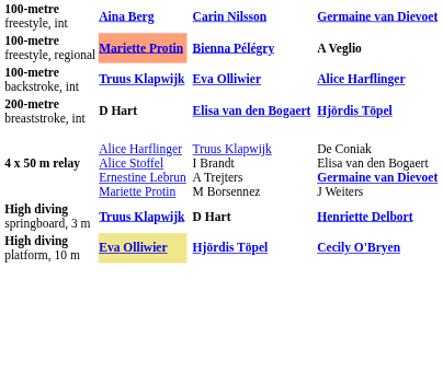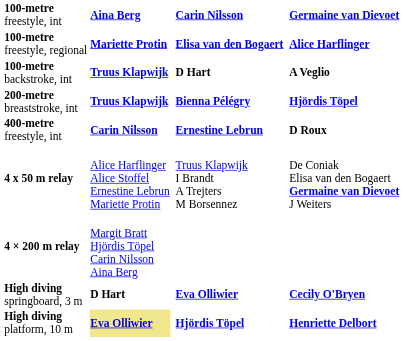 <table>
 <tr>
 <td><strong>100-metre</strong> <br> freestyle, int</td>
 <td><strong><a href='#'>Aina Berg</a></strong><br> </td>
 <td></td>
 <td><strong><a href='#'>Carin Nilsson</a></strong><br> </td>
 <td></td>
 <td><strong><a href='#'>Germaine van Dievoet</a></strong><br> </td>
 <td></td>
 </tr>
 <tr>
 <td><strong>100-metre</strong> <br> freestyle, regional</td>
-<td style="background: lightsalmon;"><strong><a href='#'>Mariette Protin</a></strong><br> </td>
+<td><strong><a href='#'>Mariette Protin</a></strong><br> </td>
 <td></td>
-<td><strong><a href='#'>Bienna Pélégry</a></strong><br> </td>
+<td><strong><a href='#'>Elisa van den Bogaert</a></strong><br> </td>
 <td></td>
-<td><strong>A Veglio</strong><br> </td>
+<td><strong><a href='#'>Alice Harflinger</a></strong><br> </td>
 <td></td>
 </tr>
 <tr>
 <td><strong>100-metre</strong> <br> backstroke, int</td>
 <td><strong><a href='#'>Truus Klapwijk</a></strong><br> </td>
 <td></td>
-<td><strong><a href='#'>Eva Olliwier</a></strong><br> </td>
+<td><strong>D Hart</strong> <br> </td>
 <td></td>
-<td><strong><a href='#'>Alice Harflinger</a></strong><br> </td>
+<td><strong>A Veglio</strong><br> </td>
 <td></td>
 </tr>
 <tr>
 <td><strong>200-metre</strong> <br> breaststroke, int</td>
-<td><strong>D Hart</strong><br> </td>
+<td><strong><a href='#'>Truus Klapwijk</a></strong><br> </td>
 <td></td>
-<td><strong><a href='#'>Elisa van den Bogaert</a></strong><br> </td>
+<td><strong><a href='#'>Bienna Pélégry</a></strong><br> </td>
 <td></td>
 <td><strong><a href='#'>Hjördis Töpel</a></strong><br> </td>
+<td></td>
+</tr>
+<tr>
+<td><strong>400-metre</strong> <br> freestyle, int</td>
+<td><strong><a href='#'>Carin Nilsson</a></strong> <br> </td>
+<td></td>
+<td><strong><a href='#'>Ernestine Lebrun</a></strong><br> </td>
+<td></td>
+<td><strong>D Roux</strong><br> </td>
 <td></td>
 </tr>
 <tr>
 <td><strong>4 x 50 m relay</strong></td>
 <td><em></em><br><a href='#'>Alice Harflinger</a><br><a href='#'>Alice Stoffel</a><br><a href='#'>Ernestine Lebrun</a><br><a href='#'>Mariette Protin</a></td>
 <td></td>
 <td><em></em><br><a href='#'>Truus Klapwijk</a><br> I Brandt <br> A Trejters <br> M Borsennez</td>
 <td></td>
 <td><em></em><br> De Coniak <br> Elisa van den Bogaert <br> <strong><a href='#'>Germaine van Dievoet</a></strong> <br> J Weiters</td>
 <td></td>
 </tr>
 <tr>
+<td><strong>4 × 200 m relay</strong></td>
+<td><em></em><br><a href='#'>Margit Bratt</a><br><a href='#'>Hjördis Töpel</a><br><a href='#'>Carin Nilsson</a><br><a href='#'>Aina Berg</a></td>
+<td></td>
+<td><em></em></td>
+<td></td>
+<td><em></em></td>
+<td></td>
+</tr>
+<tr>
 <td><strong>High diving</strong> <br> springboard, 3 m</td>
-<td><strong><a href='#'>Truus Klapwijk</a></strong><br> </td>
+<td><strong>D Hart</strong><br> </td>
 <td></td>
-<td><strong>D Hart</strong> <br> </td>
+<td><strong><a href='#'>Eva Olliwier</a></strong><br> </td>
 <td></td>
-<td><strong><a href='#'>Henriette Delbort</a></strong><br> </td>
+<td><strong><a href='#'>Cecily O'Bryen</a></strong><br> </td>
 <td></td>
 </tr>
 <tr>
 <td><strong>High diving</strong><br> platform, 10 m</td>
 <td style="background: khaki;"><strong><a href='#'>Eva Olliwier</a></strong><br> </td>
 <td></td>
 <td><strong><a href='#'>Hjördis Töpel</a></strong><br> </td>
 <td></td>
-<td><strong><a href='#'>Cecily O'Bryen</a></strong><br> </td>
+<td><strong><a href='#'>Henriette Delbort</a></strong><br> </td>
 <td></td>
 </tr>
 <tr>
 </tr>
 </table>
